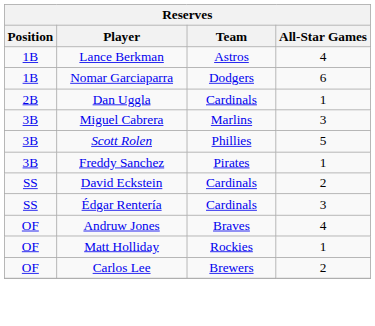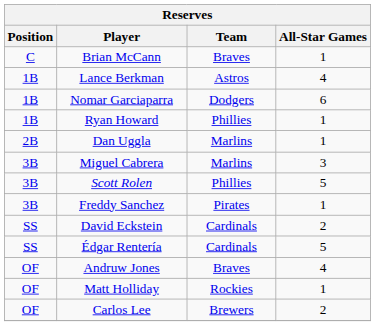 <table class="wikitable" style="font-size: 100%; text-align:right;">
 <tr>
 <th colspan="4">Reserves</th>
 </tr>
 <tr>
 <th>Position</th>
 <th width="150">Player</th>
 <th width="100">Team</th>
 <th>All-Star Games</th>
+</tr>
+<tr>
+<td align="center"><a href='#'>C</a></td>
+<td align="center"><a href='#'>Brian McCann</a></td>
+<td align="center"><a href='#'>Braves</a></td>
+<td align="center">1</td>
 </tr>
 <tr>
 <td align="center"><a href='#'>1B</a></td>
 <td align="center"><a href='#'>Lance Berkman</a></td>
 <td align="center"><a href='#'>Astros</a></td>
 <td align="center">4</td>
 </tr>
 <tr>
 <td align="center"><a href='#'>1B</a></td>
 <td align="center"><a href='#'>Nomar Garciaparra</a></td>
 <td align="center"><a href='#'>Dodgers</a></td>
 <td align="center">6</td>
 </tr>
 <tr>
+<td align="center"><a href='#'>1B</a></td>
+<td align="center"><a href='#'>Ryan Howard</a></td>
+<td align="center"><a href='#'>Phillies</a></td>
+<td align="center">1</td>
+</tr>
+<tr>
 <td align="center"><a href='#'>2B</a></td>
 <td align="center"><a href='#'>Dan Uggla</a></td>
-<td align="center"><a href='#'>Cardinals</a></td>
+<td align="center"><a href='#'>Marlins</a></td>
 <td align="center">1</td>
 </tr>
 <tr>
 <td align="center"><a href='#'>3B</a></td>
 <td align="center"><a href='#'>Miguel Cabrera</a></td>
 <td align="center"><a href='#'>Marlins</a></td>
 <td align="center">3</td>
 </tr>
 <tr>
 <td align="center"><a href='#'>3B</a></td>
 <td align="center"><em><a href='#'>Scott Rolen</a></em></td>
 <td align="center"><a href='#'>Phillies</a></td>
 <td align="center">5</td>
 </tr>
 <tr>
 <td align="center"><a href='#'>3B</a></td>
 <td align="center"><a href='#'>Freddy Sanchez</a></td>
 <td align="center"><a href='#'>Pirates</a></td>
 <td align="center">1</td>
 </tr>
 <tr>
 <td align="center"><a href='#'>SS</a></td>
 <td align="center"><a href='#'>David Eckstein</a></td>
 <td align="center"><a href='#'>Cardinals</a></td>
 <td align="center">2</td>
 </tr>
 <tr>
 <td align="center"><a href='#'>SS</a></td>
 <td align="center"><a href='#'>Édgar Rentería</a></td>
 <td align="center"><a href='#'>Cardinals</a></td>
-<td align="center">3</td>
+<td align="center">5</td>
 </tr>
 <tr>
 <td align="center"><a href='#'>OF</a></td>
 <td align="center"><a href='#'>Andruw Jones</a></td>
 <td align="center"><a href='#'>Braves</a></td>
 <td align="center">4</td>
 </tr>
 <tr>
 <td align="center"><a href='#'>OF</a></td>
 <td align="center"><a href='#'>Matt Holliday</a></td>
 <td align="center"><a href='#'>Rockies</a></td>
 <td align="center">1</td>
 </tr>
 <tr>
 <td align="center"><a href='#'>OF</a></td>
 <td align="center"><a href='#'>Carlos Lee</a></td>
 <td align="center"><a href='#'>Brewers</a></td>
 <td align="center">2</td>
 </tr>
 <tr>
 </tr>
 </table>
